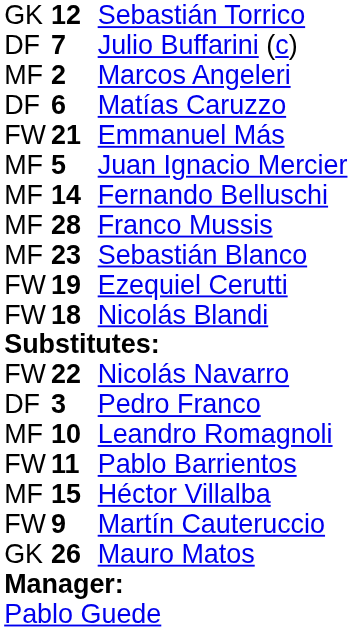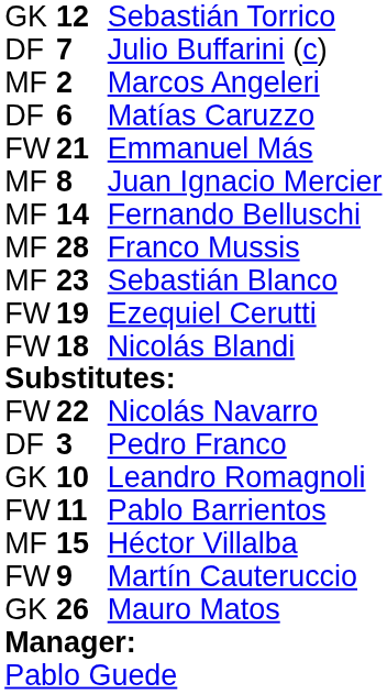 <table style="font-size:90%; margin:0.2em auto;" cellspacing="0" cellpadding="0">
 <tr>
 <th width="25"></th>
 <th width="25"></th>
 </tr>
 <tr>
 <td>GK</td>
 <td><strong>12</strong></td>
 <td> <a href='#'>Sebastián Torrico</a></td>
 </tr>
 <tr>
 <td>DF</td>
 <td><strong>7</strong></td>
 <td> <a href='#'>Julio Buffarini</a> (<a href='#'>c</a>)</td>
 <td></td>
 </tr>
 <tr>
 <td>MF</td>
 <td><strong>2</strong></td>
 <td> <a href='#'>Marcos Angeleri</a></td>
 <td></td>
 </tr>
 <tr>
 <td>DF</td>
 <td><strong>6</strong></td>
 <td> <a href='#'>Matías Caruzzo</a></td>
 <td></td>
 </tr>
 <tr>
 <td>FW</td>
 <td><strong>21</strong></td>
 <td> <a href='#'>Emmanuel Más</a></td>
 <td></td>
 <td></td>
 </tr>
 <tr>
 <td>MF</td>
-<td><strong>5</strong></td>
+<td><strong>8</strong></td>
 <td> <a href='#'>Juan Ignacio Mercier</a></td>
 </tr>
 <tr>
 <td>MF</td>
 <td><strong>14</strong></td>
 <td> <a href='#'>Fernando Belluschi</a></td>
 </tr>
 <tr>
 <td>MF</td>
 <td><strong>28</strong></td>
 <td> <a href='#'>Franco Mussis</a></td>
 <td></td>
 <td></td>
 </tr>
 <tr>
 <td>MF</td>
 <td><strong>23</strong></td>
 <td> <a href='#'>Sebastián Blanco</a></td>
 <td></td>
 <td></td>
 </tr>
 <tr>
 <td>FW</td>
 <td><strong>19</strong></td>
 <td> <a href='#'>Ezequiel Cerutti</a></td>
 <td></td>
 </tr>
 <tr>
 <td>FW</td>
 <td><strong>18</strong></td>
 <td> <a href='#'>Nicolás Blandi</a></td>
 </tr>
 <tr>
 <td colspan="4"><strong>Substitutes:</strong></td>
 </tr>
 <tr>
 <td>FW</td>
 <td><strong>22</strong></td>
 <td> <a href='#'>Nicolás Navarro</a></td>
 </tr>
 <tr>
 <td>DF</td>
 <td><strong>3</strong></td>
 <td> <a href='#'>Pedro Franco</a></td>
 </tr>
 <tr>
-<td>MF</td>
+<td>GK</td>
 <td><strong>10</strong></td>
 <td> <a href='#'>Leandro Romagnoli</a></td>
 </tr>
 <tr>
 <td>FW</td>
 <td><strong>11</strong></td>
 <td> <a href='#'>Pablo Barrientos</a></td>
 <td></td>
 <td></td>
 </tr>
 <tr>
 <td>MF</td>
 <td><strong>15</strong></td>
 <td> <a href='#'>Héctor Villalba</a></td>
 <td></td>
 <td></td>
 </tr>
 <tr>
 <td>FW</td>
 <td><strong>9</strong></td>
 <td> <a href='#'>Martín Cauteruccio</a></td>
 <td></td>
 <td></td>
 </tr>
 <tr>
 <td>GK</td>
 <td><strong>26</strong></td>
 <td> <a href='#'>Mauro Matos</a></td>
 </tr>
 <tr>
 <td colspan="4"><strong>Manager:</strong></td>
 </tr>
 <tr>
 <td colspan="4"> <a href='#'>Pablo Guede</a></td>
 </tr>
 </table>
